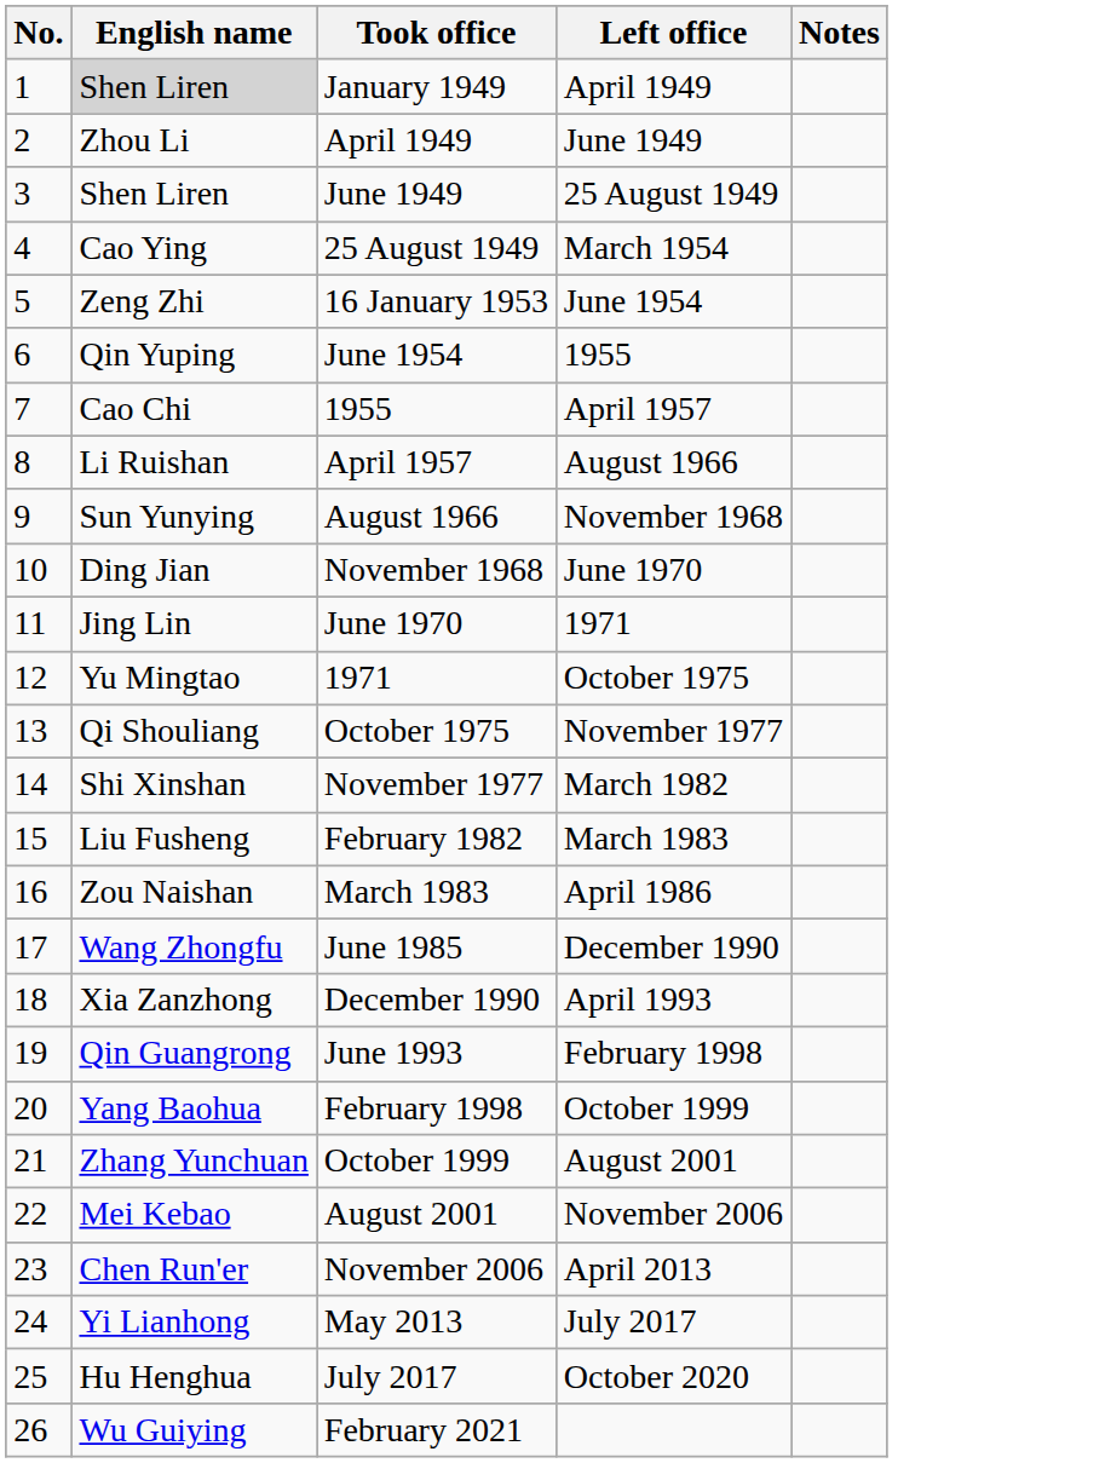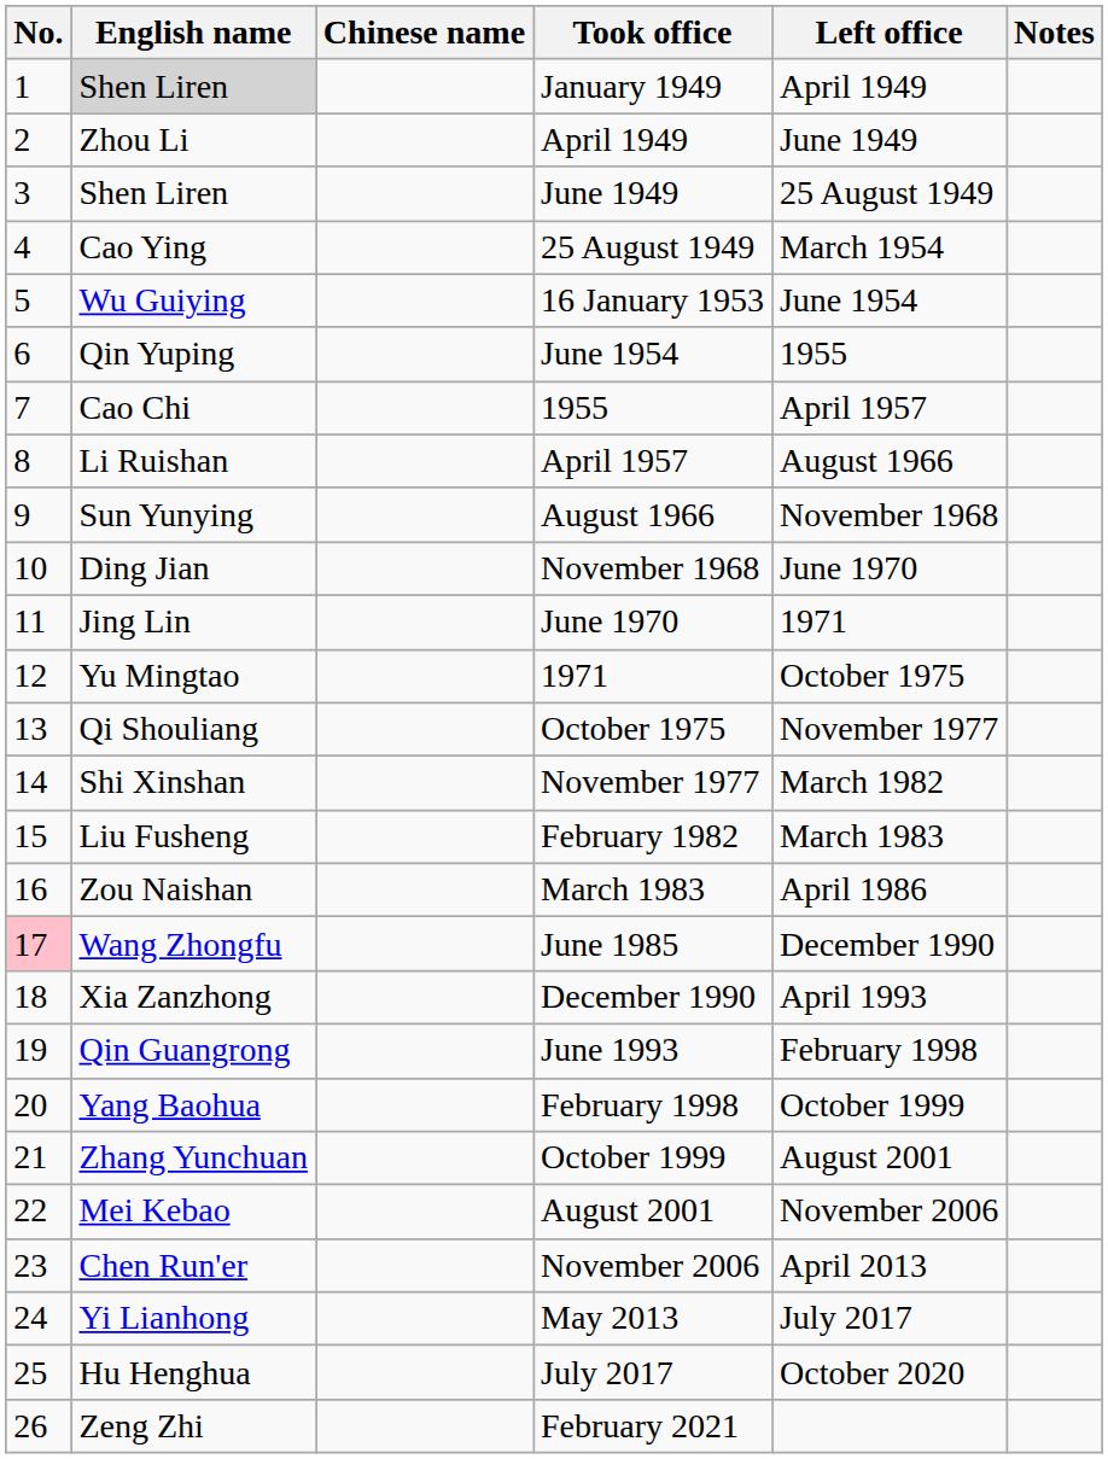 <table class="wikitable">
 <tr>
 <th>No.</th>
 <th>English name</th>
+<th>Chinese name</th>
 <th>Took office</th>
 <th>Left office</th>
 <th>Notes</th>
 </tr>
 <tr>
 <td>1</td>
 <td style="background: lightgrey;">Shen Liren</td>
+<td></td>
 <td>January 1949</td>
 <td>April 1949</td>
 <td></td>
 </tr>
 <tr>
 <td>2</td>
 <td>Zhou Li</td>
+<td></td>
 <td>April 1949</td>
 <td>June 1949</td>
 <td></td>
 </tr>
 <tr>
 <td>3</td>
 <td>Shen Liren</td>
+<td></td>
 <td>June 1949</td>
 <td>25 August 1949</td>
 <td></td>
 </tr>
 <tr>
 <td>4</td>
 <td>Cao Ying</td>
+<td></td>
 <td>25 August 1949</td>
 <td>March 1954</td>
 <td></td>
 </tr>
 <tr>
 <td>5</td>
-<td>Zeng Zhi</td>
+<td><a href='#'>Wu Guiying</a></td>
+<td></td>
 <td>16 January 1953</td>
 <td>June 1954</td>
 <td></td>
 </tr>
 <tr>
 <td>6</td>
 <td>Qin Yuping</td>
+<td></td>
 <td>June 1954</td>
 <td>1955</td>
 <td></td>
 </tr>
 <tr>
 <td>7</td>
 <td>Cao Chi</td>
+<td></td>
 <td>1955</td>
 <td>April 1957</td>
 <td></td>
 </tr>
 <tr>
 <td>8</td>
 <td>Li Ruishan</td>
+<td></td>
 <td>April 1957</td>
 <td>August 1966</td>
 <td></td>
 </tr>
 <tr>
 <td>9</td>
 <td>Sun Yunying</td>
+<td></td>
 <td>August 1966</td>
 <td>November 1968</td>
 <td></td>
 </tr>
 <tr>
 <td>10</td>
 <td>Ding Jian</td>
+<td></td>
 <td>November 1968</td>
 <td>June 1970</td>
 <td></td>
 </tr>
 <tr>
 <td>11</td>
 <td>Jing Lin</td>
+<td></td>
 <td>June 1970</td>
 <td>1971</td>
 <td></td>
 </tr>
 <tr>
 <td>12</td>
 <td>Yu Mingtao</td>
+<td></td>
 <td>1971</td>
 <td>October 1975</td>
 <td></td>
 </tr>
 <tr>
 <td>13</td>
 <td>Qi Shouliang</td>
+<td></td>
 <td>October 1975</td>
 <td>November 1977</td>
 <td></td>
 </tr>
 <tr>
 <td>14</td>
 <td>Shi Xinshan</td>
+<td></td>
 <td>November 1977</td>
 <td>March 1982</td>
 <td></td>
 </tr>
 <tr>
 <td>15</td>
 <td>Liu Fusheng</td>
+<td></td>
 <td>February 1982</td>
 <td>March 1983</td>
 <td></td>
 </tr>
 <tr>
 <td>16</td>
 <td>Zou Naishan</td>
+<td></td>
 <td>March 1983</td>
 <td>April 1986</td>
 <td></td>
 </tr>
 <tr>
-<td>17</td>
+<td style="background: pink;">17</td>
 <td><a href='#'>Wang Zhongfu</a></td>
+<td></td>
 <td>June 1985</td>
 <td>December 1990</td>
 <td></td>
 </tr>
 <tr>
 <td>18</td>
 <td>Xia Zanzhong</td>
+<td></td>
 <td>December 1990</td>
 <td>April 1993</td>
 <td></td>
 </tr>
 <tr>
 <td>19</td>
 <td><a href='#'>Qin Guangrong</a></td>
+<td></td>
 <td>June 1993</td>
 <td>February 1998</td>
 <td></td>
 </tr>
 <tr>
 <td>20</td>
 <td><a href='#'>Yang Baohua</a></td>
+<td></td>
 <td>February 1998</td>
 <td>October 1999</td>
 <td></td>
 </tr>
 <tr>
 <td>21</td>
 <td><a href='#'>Zhang Yunchuan</a></td>
+<td></td>
 <td>October 1999</td>
 <td>August 2001</td>
 <td></td>
 </tr>
 <tr>
 <td>22</td>
 <td><a href='#'>Mei Kebao</a></td>
+<td></td>
 <td>August 2001</td>
 <td>November 2006</td>
 <td></td>
 </tr>
 <tr>
 <td>23</td>
 <td><a href='#'>Chen Run'er</a></td>
+<td></td>
 <td>November 2006</td>
 <td>April 2013</td>
 <td></td>
 </tr>
 <tr>
 <td>24</td>
 <td><a href='#'>Yi Lianhong</a></td>
+<td></td>
 <td>May 2013</td>
 <td>July 2017</td>
 <td></td>
 </tr>
 <tr>
 <td>25</td>
 <td>Hu Henghua</td>
+<td></td>
 <td>July 2017</td>
 <td>October 2020</td>
 <td></td>
 </tr>
 <tr>
 <td>26</td>
-<td><a href='#'>Wu Guiying</a></td>
+<td>Zeng Zhi</td>
+<td></td>
 <td>February 2021</td>
 <td></td>
 <td></td>
 </tr>
 </table>
